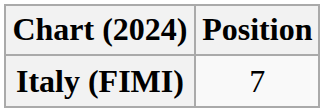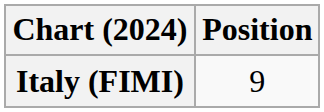 <table class="wikitable sortable plainrowheaders" style="text-align:center">
 <tr>
 <th scope="col">Chart (2024)</th>
 <th scope="col">Position</th>
 </tr>
 <tr>
 <th scope="row">Italy (FIMI)</th>
-<td>7</td>
+<td>9</td>
 </tr>
 </table>
